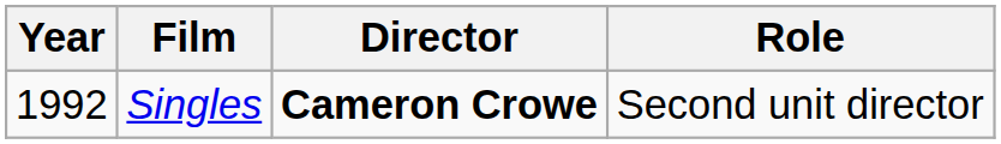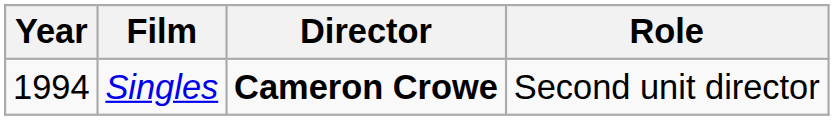 <table class="wikitable">
 <tr>
 <th>Year</th>
 <th>Film</th>
 <th>Director</th>
 <th>Role</th>
 </tr>
 <tr>
-<td>1992</td>
+<td>1994</td>
 <td><em><a href='#'>Singles</a></em></td>
 <td><strong>Cameron Crowe</strong></td>
 <td>Second unit director</td>
 </tr>
 </table>
